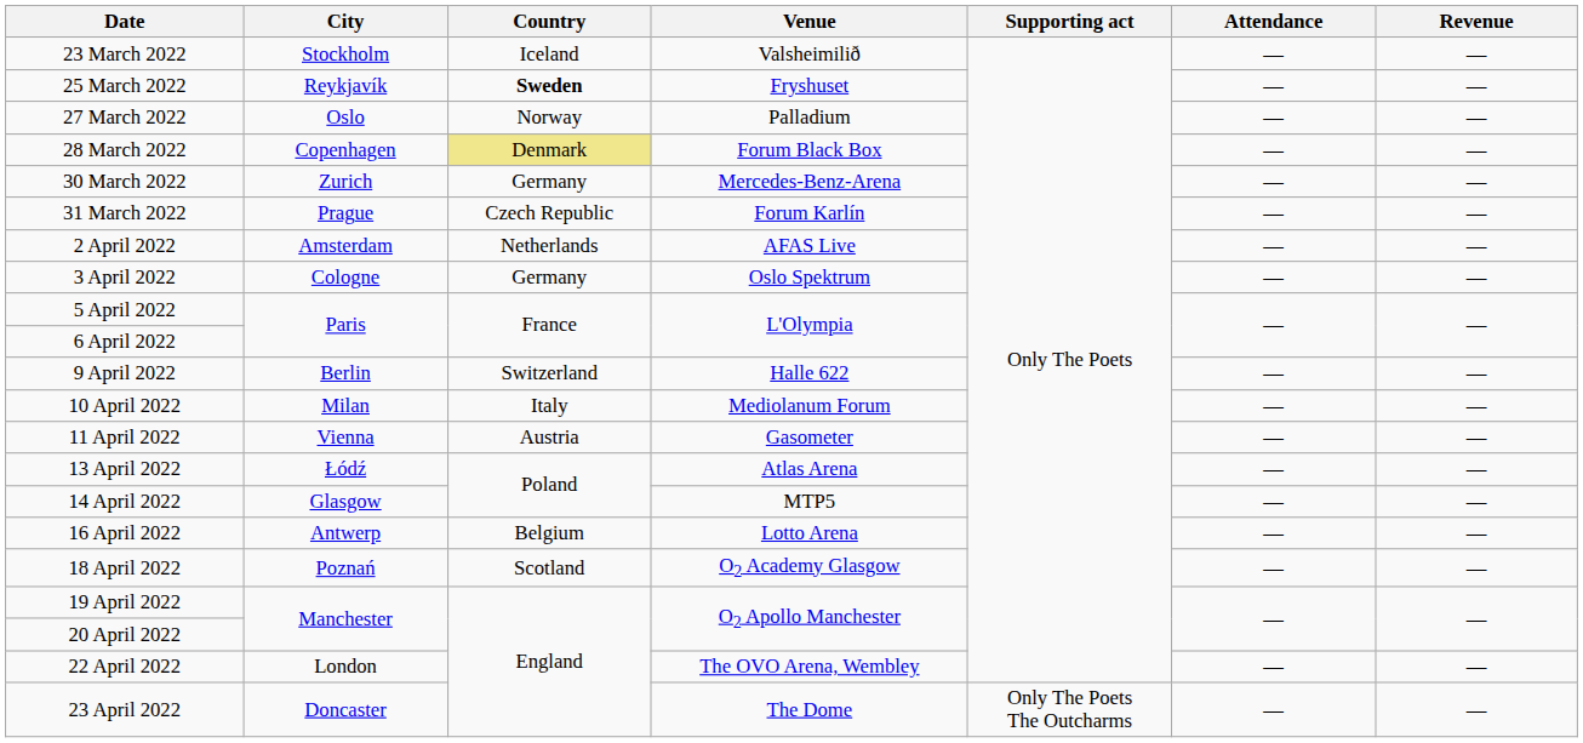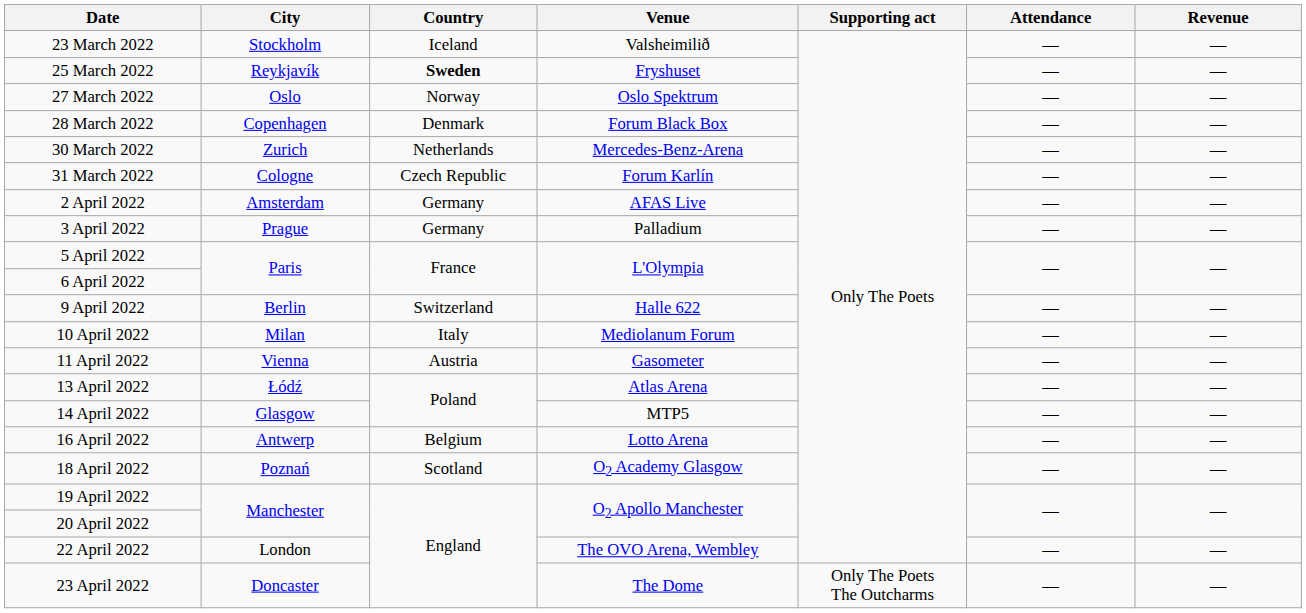 <table class="wikitable plainrowheaders" style="text-align:center;">
 <tr>
 <th scope="col" style="width:12em;">Date</th>
 <th scope="col" style="width:10em;">City</th>
 <th scope="col" style="width:10em;">Country</th>
 <th scope="col" style="width:16em;">Venue</th>
 <th scope="col" style="width:10em;">Supporting act</th>
 <th scope="col" style="width:10em;">Attendance</th>
 <th scope="col" style="width:10em;">Revenue</th>
 </tr>
 <tr>
 <td>23 March 2022</td>
 <td><a href='#'>Stockholm</a></td>
 <td>Iceland</td>
 <td>Valsheimilið</td>
 <td rowspan="20">Only The Poets</td>
 <td>—</td>
 <td>—</td>
 </tr>
 <tr>
 <td>25 March 2022</td>
 <td><a href='#'>Reykjavík</a></td>
 <td><strong>Sweden</strong></td>
 <td><a href='#'>Fryshuset</a></td>
 <td>—</td>
 <td>—</td>
 </tr>
 <tr>
 <td>27 March 2022</td>
 <td><a href='#'>Oslo</a></td>
 <td>Norway</td>
-<td>Palladium</td>
+<td><a href='#'>Oslo Spektrum</a></td>
 <td>—</td>
 <td>—</td>
 </tr>
 <tr>
 <td>28 March 2022</td>
 <td><a href='#'>Copenhagen</a></td>
-<td style="background: khaki;">Denmark</td>
+<td>Denmark</td>
 <td><a href='#'>Forum Black Box</a></td>
 <td>—</td>
 <td>—</td>
 </tr>
 <tr>
 <td>30 March 2022</td>
 <td><a href='#'>Zurich</a></td>
-<td>Germany</td>
+<td>Netherlands</td>
 <td><a href='#'>Mercedes-Benz-Arena</a></td>
 <td>—</td>
 <td>—</td>
 </tr>
 <tr>
 <td>31 March 2022</td>
-<td><a href='#'>Prague</a></td>
+<td><a href='#'>Cologne</a></td>
 <td>Czech Republic</td>
 <td><a href='#'>Forum Karlín</a></td>
 <td>—</td>
 <td>—</td>
 </tr>
 <tr>
 <td>2 April 2022</td>
 <td><a href='#'>Amsterdam</a></td>
-<td>Netherlands</td>
+<td>Germany</td>
 <td><a href='#'>AFAS Live</a></td>
 <td>—</td>
 <td>—</td>
 </tr>
 <tr>
 <td>3 April 2022</td>
-<td><a href='#'>Cologne</a></td>
+<td><a href='#'>Prague</a></td>
 <td>Germany</td>
-<td><a href='#'>Oslo Spektrum</a></td>
+<td>Palladium</td>
 <td>—</td>
 <td>—</td>
 </tr>
 <tr>
 <td>5 April 2022</td>
 <td rowspan="2"><a href='#'>Paris</a></td>
 <td rowspan="2">France</td>
 <td rowspan="2"><a href='#'>L'Olympia</a></td>
 <td rowspan="2">—</td>
 <td rowspan="2">—</td>
 </tr>
 <tr>
 <td>6 April 2022</td>
 </tr>
 <tr>
 <td>9 April 2022</td>
 <td><a href='#'>Berlin</a></td>
 <td>Switzerland</td>
 <td><a href='#'>Halle 622</a></td>
 <td>—</td>
 <td>—</td>
 </tr>
 <tr>
 <td>10 April 2022</td>
 <td><a href='#'>Milan</a></td>
 <td>Italy</td>
 <td><a href='#'>Mediolanum Forum</a></td>
 <td>—</td>
 <td>—</td>
 </tr>
 <tr>
 <td>11 April 2022</td>
 <td><a href='#'>Vienna</a></td>
 <td>Austria</td>
 <td><a href='#'>Gasometer</a></td>
 <td>—</td>
 <td>—</td>
 </tr>
 <tr>
 <td>13 April 2022</td>
 <td><a href='#'>Łódź</a></td>
 <td rowspan="2">Poland</td>
 <td><a href='#'>Atlas Arena</a></td>
 <td>—</td>
 <td>—</td>
 </tr>
 <tr>
 <td>14 April 2022</td>
 <td><a href='#'>Glasgow</a></td>
 <td>MTP5</td>
 <td>—</td>
 <td>—</td>
 </tr>
 <tr>
 <td>16 April 2022</td>
 <td><a href='#'>Antwerp</a></td>
 <td>Belgium</td>
 <td><a href='#'>Lotto Arena</a></td>
 <td>—</td>
 <td>—</td>
 </tr>
 <tr>
 <td>18 April 2022</td>
 <td><a href='#'>Poznań</a></td>
 <td>Scotland</td>
 <td><a href='#'>O<sub>2</sub> Academy Glasgow</a></td>
 <td>—</td>
 <td>—</td>
 </tr>
 <tr>
 <td>19 April 2022</td>
 <td rowspan="2"><a href='#'>Manchester</a></td>
 <td rowspan="4">England</td>
 <td rowspan="2"><a href='#'>O<sub>2</sub> Apollo Manchester</a></td>
 <td rowspan="2">—</td>
 <td rowspan="2">—</td>
 </tr>
 <tr>
 <td>20 April 2022</td>
 </tr>
 <tr>
 <td>22 April 2022</td>
 <td>London</td>
 <td><a href='#'>The OVO Arena, Wembley</a></td>
 <td>—</td>
 <td>—</td>
 </tr>
 <tr>
 <td>23 April 2022</td>
 <td><a href='#'>Doncaster</a></td>
 <td><a href='#'>The Dome</a></td>
 <td>Only The Poets<br>The Outcharms</td>
 <td>—</td>
 <td>—</td>
 </tr>
 </table>
